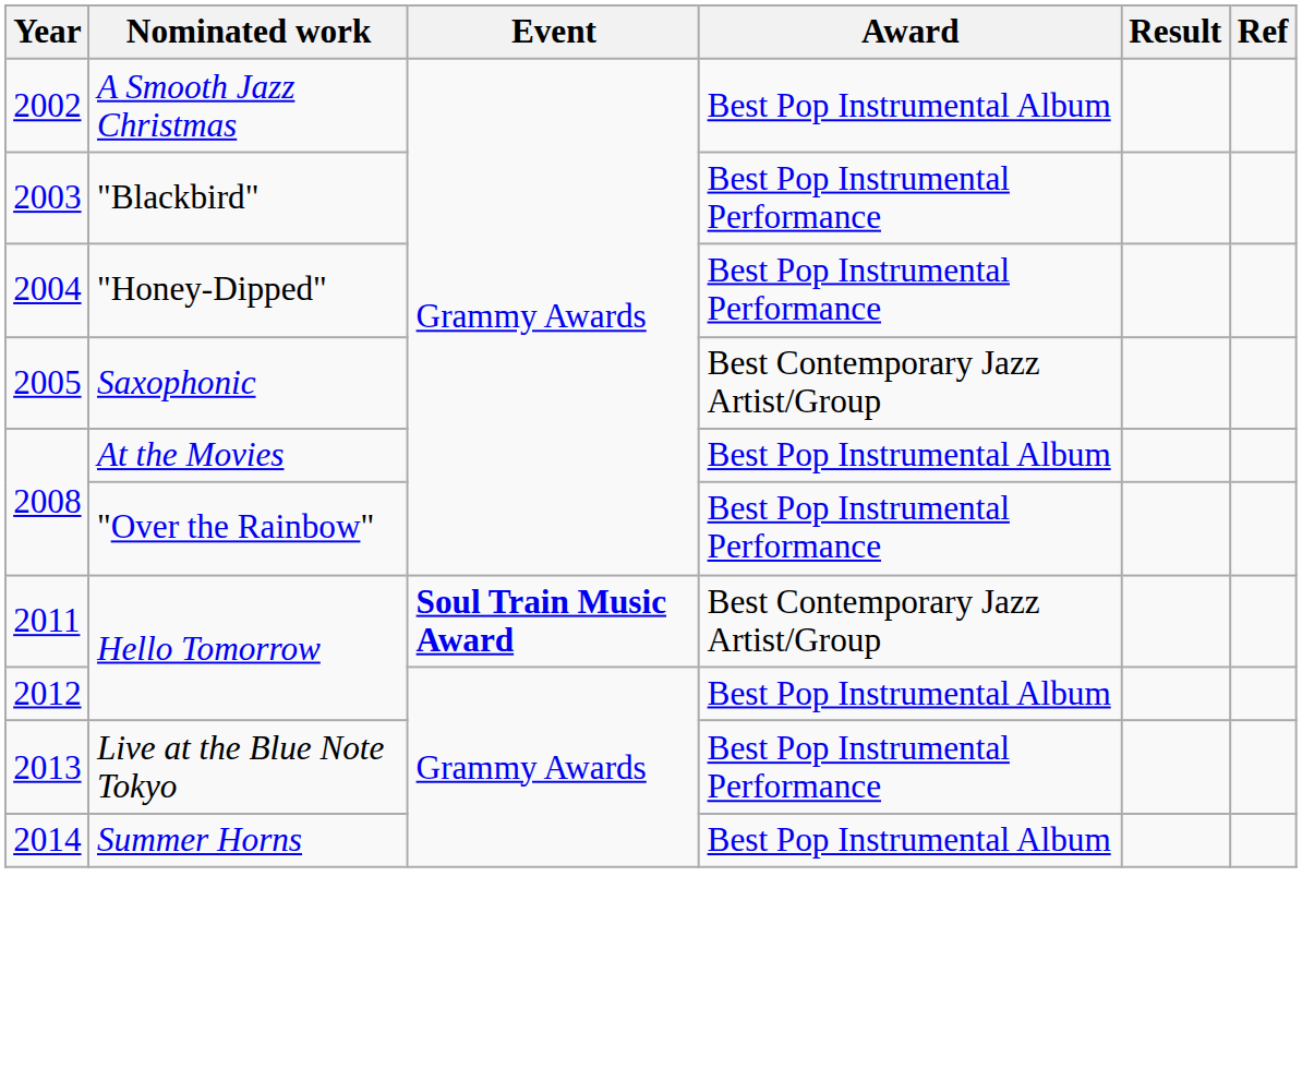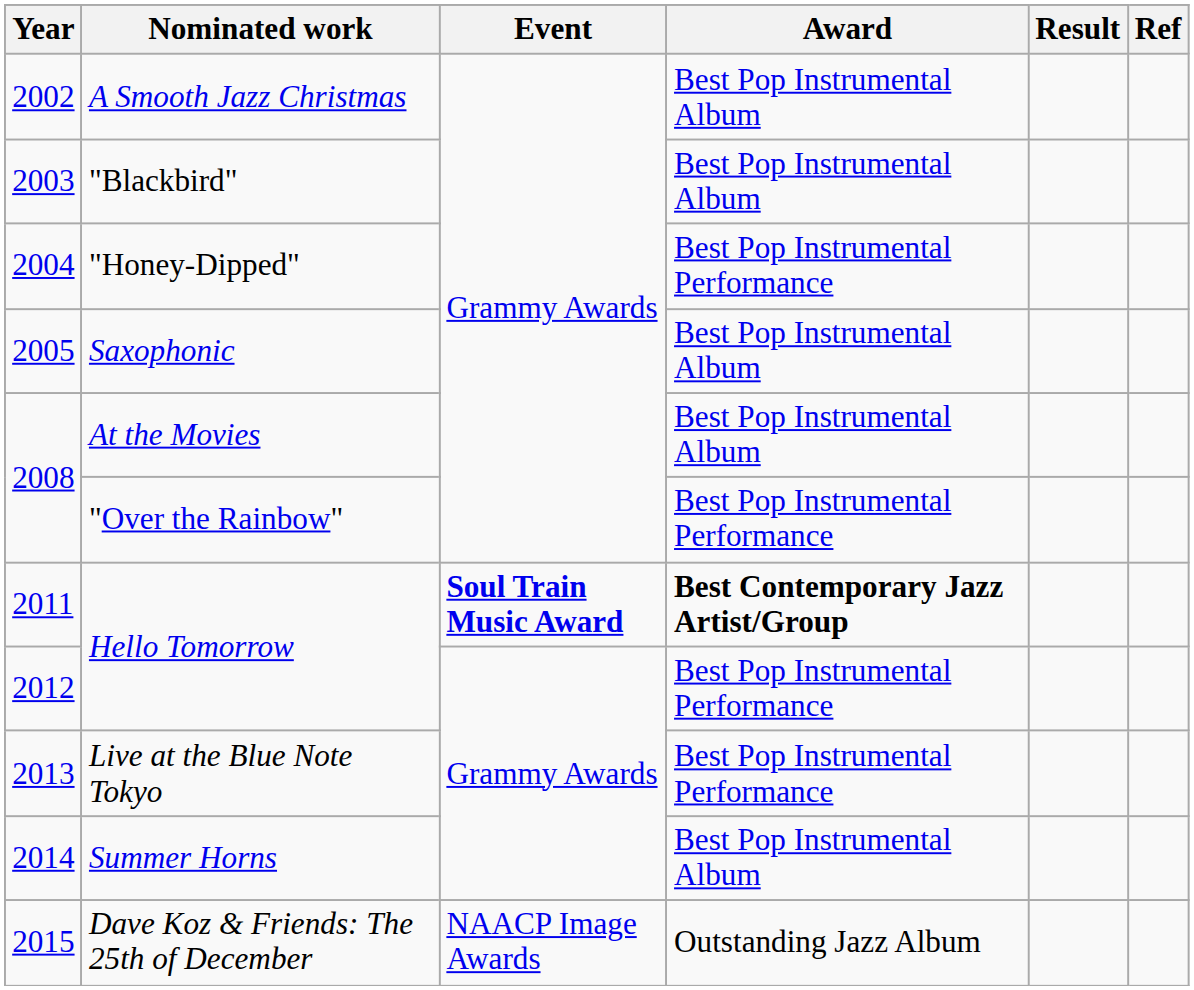 <table class="wikitable">
 <tr>
 <th style="text-align:center;">Year</th>
 <th style="text-align:center;">Nominated work</th>
 <th style="text-align:center;">Event</th>
 <th style="text-align:center;">Award</th>
 <th style="text-align:center;">Result</th>
 <th style="text-align:center;">Ref</th>
 </tr>
 <tr>
 <td><a href='#'>2002</a></td>
 <td><em><a href='#'>A Smooth Jazz Christmas</a></em></td>
 <td rowspan=6><a href='#'>Grammy Awards</a></td>
 <td><a href='#'>Best Pop Instrumental Album</a></td>
 <td></td>
 <td></td>
 </tr>
 <tr>
 <td><a href='#'>2003</a></td>
 <td>"Blackbird"<br> </td>
-<td><a href='#'>Best Pop Instrumental Performance</a></td>
+<td><a href='#'>Best Pop Instrumental Album</a></td>
 <td></td>
 <td></td>
 </tr>
 <tr>
 <td><a href='#'>2004</a></td>
 <td>"Honey-Dipped"</td>
 <td><a href='#'>Best Pop Instrumental Performance</a></td>
 <td></td>
 <td></td>
 </tr>
 <tr>
 <td><a href='#'>2005</a></td>
 <td><em><a href='#'>Saxophonic</a></em></td>
-<td>Best Contemporary Jazz Artist/Group</td>
+<td><a href='#'>Best Pop Instrumental Album</a></td>
 <td></td>
 </tr>
 <tr>
 <td rowspan=2><a href='#'>2008</a></td>
 <td><em><a href='#'>At the Movies</a></em></td>
 <td><a href='#'>Best Pop Instrumental Album</a></td>
 <td></td>
 <td></td>
 </tr>
 <tr>
 <td>"<a href='#'>Over the Rainbow</a>"</td>
 <td><a href='#'>Best Pop Instrumental Performance</a></td>
 <td></td>
 <td></td>
 </tr>
 <tr>
 <td><a href='#'>2011</a></td>
 <td rowspan=2><em><a href='#'>Hello Tomorrow</a></em></td>
 <td><strong><a href='#'>Soul Train Music Award</a></strong></td>
-<td>Best Contemporary Jazz Artist/Group</td>
+<td><strong>Best Contemporary Jazz Artist/Group</strong></td>
 <td></td>
 <td></td>
 </tr>
 <tr>
 <td><a href='#'>2012</a></td>
 <td rowspan=3><a href='#'>Grammy Awards</a></td>
-<td><a href='#'>Best Pop Instrumental Album</a></td>
+<td><a href='#'>Best Pop Instrumental Performance</a></td>
 <td></td>
 <td></td>
 </tr>
 <tr>
 <td><a href='#'>2013</a></td>
 <td><em>Live at the Blue Note Tokyo</em></td>
 <td><a href='#'>Best Pop Instrumental Performance</a></td>
 <td></td>
 <td></td>
 </tr>
 <tr>
 <td><a href='#'>2014</a></td>
 <td><em><a href='#'>Summer Horns</a></em><br></td>
 <td><a href='#'>Best Pop Instrumental Album</a></td>
 <td></td>
 <td></td>
 </tr>
+<tr>
+<td><a href='#'>2015</a></td>
+<td><em>Dave Koz & Friends: The 25th of December</em></td>
+<td><a href='#'>NAACP Image Awards</a></td>
+<td>Outstanding Jazz Album</td>
+<td></td>
+<td></td>
+</tr>
 </table>
